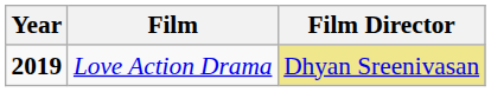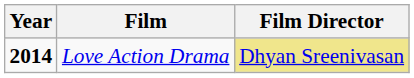 <table class="wikitable sortable">
 <tr>
 <th>Year</th>
 <th>Film</th>
 <th>Film Director</th>
 </tr>
 <tr>
-<td><strong>2019</strong></td>
+<td><strong>2014</strong></td>
 <td><em><a href='#'>Love Action Drama</a></em></td>
 <td style="background: khaki;"><a href='#'>Dhyan Sreenivasan</a></td>
 </tr>
 </table>
